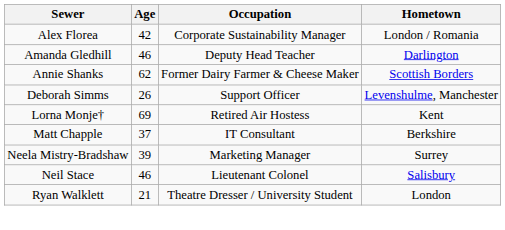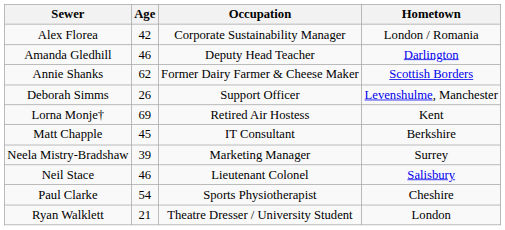 <table class="wikitable" style="text-align:center">
 <tr>
 <th>Sewer</th>
 <th>Age</th>
 <th>Occupation</th>
 <th>Hometown</th>
 </tr>
 <tr>
 <td>Alex Florea</td>
 <td>42</td>
 <td>Corporate Sustainability Manager</td>
 <td>London / Romania</td>
 </tr>
 <tr>
 <td>Amanda Gledhill</td>
 <td>46</td>
 <td>Deputy Head Teacher</td>
 <td><a href='#'>Darlington</a></td>
 </tr>
 <tr>
 <td>Annie Shanks</td>
 <td>62</td>
 <td>Former Dairy Farmer & Cheese Maker</td>
 <td><a href='#'>Scottish Borders</a></td>
 </tr>
 <tr>
 <td>Deborah Simms</td>
 <td>26</td>
 <td>Support Officer</td>
 <td><a href='#'>Levenshulme</a>, Manchester</td>
 </tr>
 <tr>
 <td>Lorna Monje†</td>
 <td>69</td>
 <td>Retired Air Hostess</td>
 <td>Kent</td>
 </tr>
 <tr>
 <td>Matt Chapple</td>
-<td>37</td>
+<td>45</td>
 <td>IT Consultant</td>
 <td>Berkshire</td>
 </tr>
 <tr>
 <td>Neela Mistry-Bradshaw</td>
 <td>39</td>
 <td>Marketing Manager</td>
 <td>Surrey</td>
 </tr>
 <tr>
 <td>Neil Stace</td>
 <td>46</td>
 <td>Lieutenant Colonel</td>
 <td><a href='#'>Salisbury</a></td>
 </tr>
 <tr>
+<td>Paul Clarke</td>
+<td>54</td>
+<td>Sports Physiotherapist</td>
+<td>Cheshire</td>
+</tr>
+<tr>
 <td>Ryan Walklett</td>
 <td>21</td>
 <td>Theatre Dresser / University Student</td>
 <td>London</td>
 </tr>
 </table>
